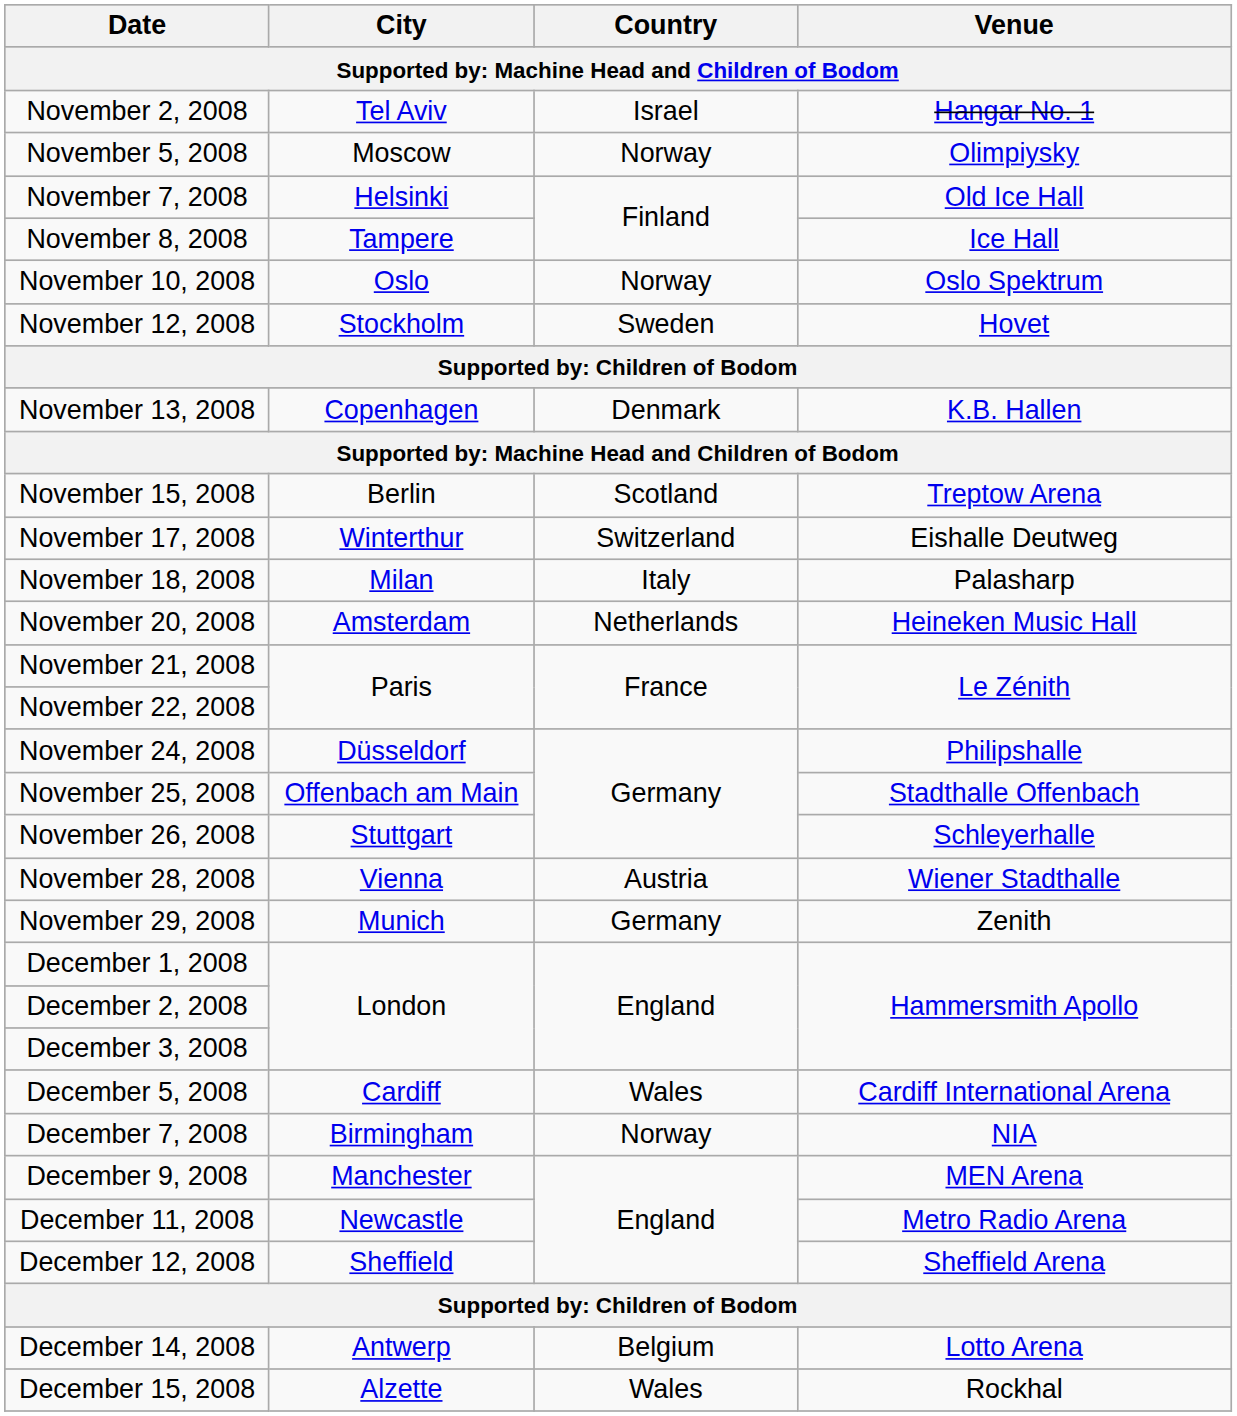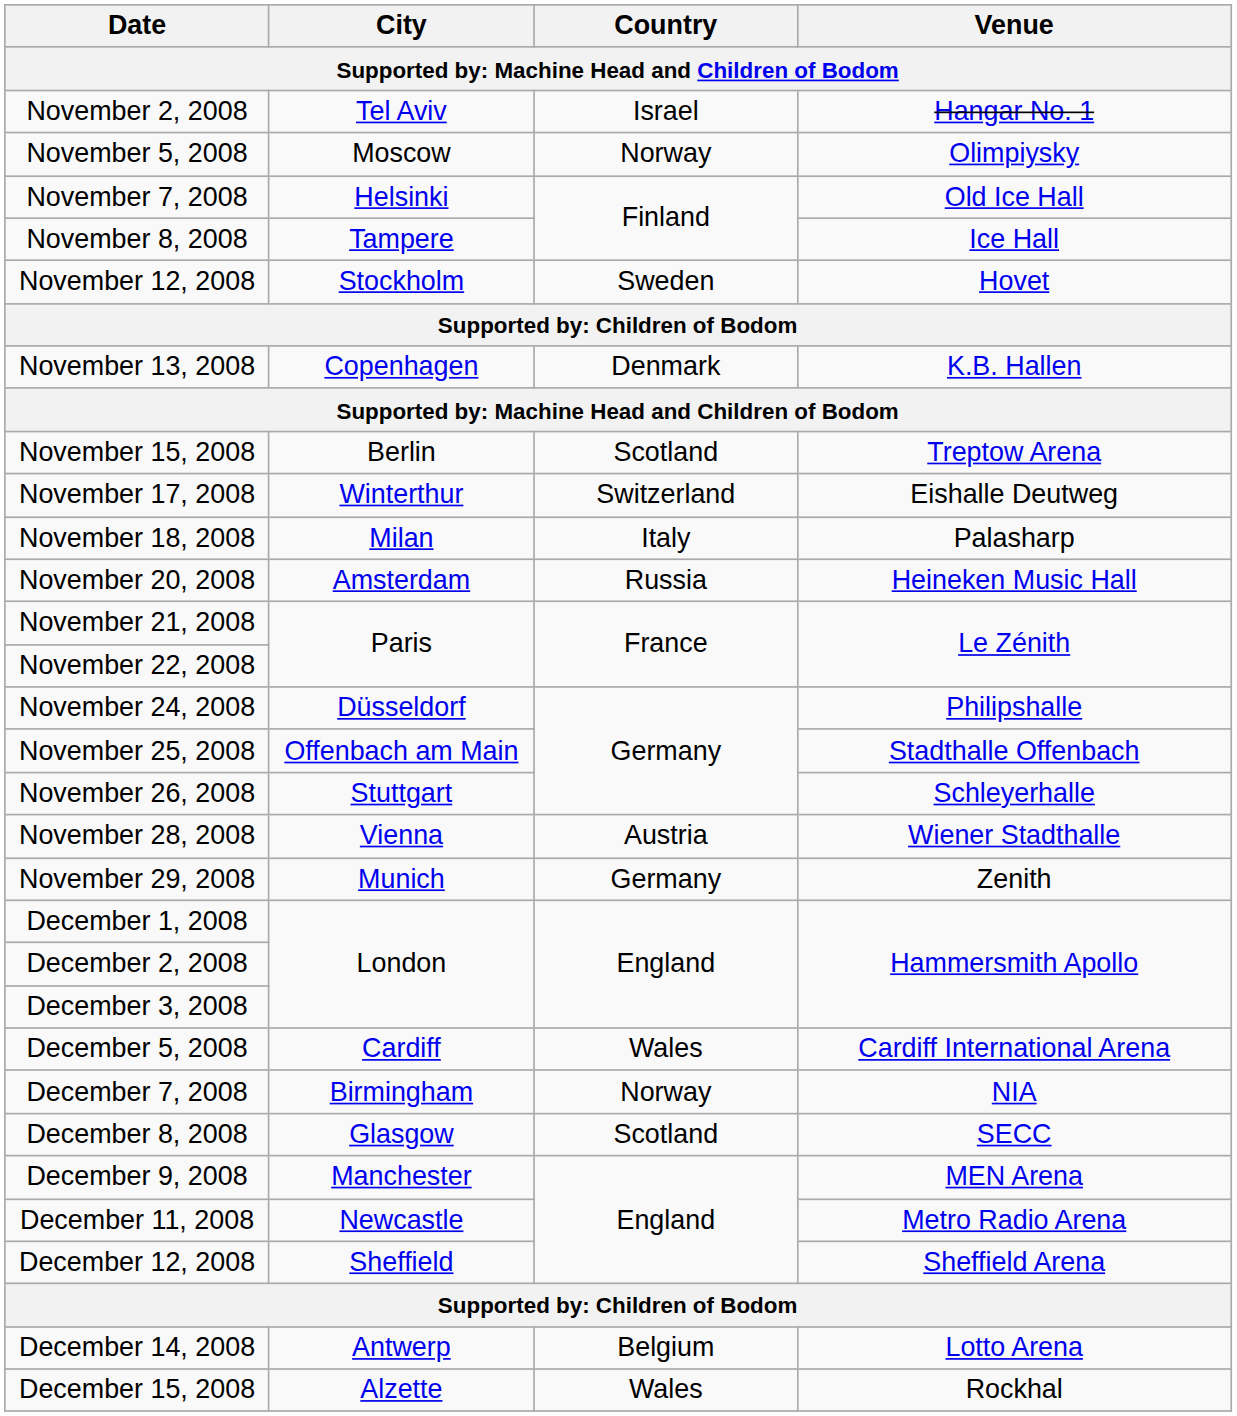 <table class="wikitable" style="text-align:center;">
 <tr>
 <th width="150">Date</th>
 <th width="150">City</th>
 <th width="150">Country</th>
 <th width="250">Venue</th>
 </tr>
 <tr>
 <th colspan="4"><small>Supported by: Machine Head and <a href='#'>Children of Bodom</a></small></th>
 </tr>
 <tr>
 <td>November 2, 2008</td>
 <td><a href='#'>Tel Aviv</a></td>
 <td>Israel</td>
 <td><s><a href='#'>Hangar No. 1</a></s></td>
 </tr>
 <tr>
 <td>November 5, 2008</td>
 <td>Moscow</td>
 <td>Norway</td>
 <td><a href='#'>Olimpiysky</a></td>
 </tr>
 <tr>
 <td>November 7, 2008</td>
 <td><a href='#'>Helsinki</a></td>
 <td rowspan="2">Finland</td>
 <td><a href='#'>Old Ice Hall</a></td>
 </tr>
 <tr>
 <td>November 8, 2008</td>
 <td><a href='#'>Tampere</a></td>
 <td><a href='#'>Ice Hall</a></td>
-</tr>
-<tr>
-<td>November 10, 2008</td>
-<td><a href='#'>Oslo</a></td>
-<td>Norway</td>
-<td><a href='#'>Oslo Spektrum</a></td>
 </tr>
 <tr>
 <td>November 12, 2008</td>
 <td><a href='#'>Stockholm</a></td>
 <td>Sweden</td>
 <td><a href='#'>Hovet</a></td>
 </tr>
 <tr>
 <th colspan="4"><small>Supported by: Children of Bodom</small></th>
 </tr>
 <tr>
 <td>November 13, 2008</td>
 <td><a href='#'>Copenhagen</a></td>
 <td>Denmark</td>
 <td><a href='#'>K.B. Hallen</a></td>
 </tr>
 <tr>
 <th colspan="4"><small>Supported by: Machine Head and Children of Bodom</small></th>
 </tr>
 <tr>
 <td>November 15, 2008</td>
 <td>Berlin</td>
 <td>Scotland</td>
 <td><a href='#'>Treptow Arena</a></td>
 </tr>
 <tr>
 <td>November 17, 2008</td>
 <td><a href='#'>Winterthur</a></td>
 <td>Switzerland</td>
 <td>Eishalle Deutweg</td>
 </tr>
 <tr>
 <td>November 18, 2008</td>
 <td><a href='#'>Milan</a></td>
 <td>Italy</td>
 <td>Palasharp</td>
 </tr>
 <tr>
 <td>November 20, 2008</td>
 <td><a href='#'>Amsterdam</a></td>
-<td>Netherlands</td>
+<td>Russia</td>
 <td><a href='#'>Heineken Music Hall</a></td>
 </tr>
 <tr>
 <td>November 21, 2008</td>
 <td rowspan="2">Paris</td>
 <td rowspan="2">France</td>
 <td rowspan="2"><a href='#'>Le Zénith</a></td>
 </tr>
 <tr>
 <td>November 22, 2008</td>
 </tr>
 <tr>
 <td>November 24, 2008</td>
 <td><a href='#'>Düsseldorf</a></td>
 <td rowspan="3">Germany</td>
 <td><a href='#'>Philipshalle</a></td>
 </tr>
 <tr>
 <td>November 25, 2008</td>
 <td><a href='#'>Offenbach am Main</a></td>
 <td><a href='#'>Stadthalle Offenbach</a></td>
 </tr>
 <tr>
 <td>November 26, 2008</td>
 <td><a href='#'>Stuttgart</a></td>
 <td><a href='#'>Schleyerhalle</a></td>
 </tr>
 <tr>
 <td>November 28, 2008</td>
 <td><a href='#'>Vienna</a></td>
 <td>Austria</td>
 <td><a href='#'>Wiener Stadthalle</a></td>
 </tr>
 <tr>
 <td>November 29, 2008</td>
 <td><a href='#'>Munich</a></td>
 <td>Germany</td>
 <td>Zenith</td>
 </tr>
 <tr>
 <td>December 1, 2008</td>
 <td rowspan="3">London</td>
 <td rowspan="3">England</td>
 <td rowspan="3"><a href='#'>Hammersmith Apollo</a></td>
 </tr>
 <tr>
 <td>December 2, 2008</td>
 </tr>
 <tr>
 <td>December 3, 2008</td>
 </tr>
 <tr>
 <td>December 5, 2008</td>
 <td><a href='#'>Cardiff</a></td>
 <td>Wales</td>
 <td><a href='#'>Cardiff International Arena</a></td>
 </tr>
 <tr>
 <td>December 7, 2008</td>
 <td><a href='#'>Birmingham</a></td>
 <td>Norway</td>
 <td><a href='#'>NIA</a></td>
 </tr>
 <tr>
+<td>December 8, 2008</td>
+<td><a href='#'>Glasgow</a></td>
+<td>Scotland</td>
+<td><a href='#'>SECC</a></td>
+</tr>
+<tr>
 <td>December 9, 2008</td>
 <td><a href='#'>Manchester</a></td>
 <td rowspan="3">England</td>
 <td><a href='#'>MEN Arena</a></td>
 </tr>
 <tr>
 <td>December 11, 2008</td>
 <td><a href='#'>Newcastle</a></td>
 <td><a href='#'>Metro Radio Arena</a></td>
 </tr>
 <tr>
 <td>December 12, 2008</td>
 <td><a href='#'>Sheffield</a></td>
 <td><a href='#'>Sheffield Arena</a></td>
 </tr>
 <tr>
 <th colspan="4"><small>Supported by: Children of Bodom</small></th>
 </tr>
 <tr>
 <td>December 14, 2008</td>
 <td><a href='#'>Antwerp</a></td>
 <td>Belgium</td>
 <td><a href='#'>Lotto Arena</a></td>
 </tr>
 <tr>
 <td>December 15, 2008</td>
 <td><a href='#'>Alzette</a></td>
 <td>Wales</td>
 <td>Rockhal</td>
 </tr>
 </table>
